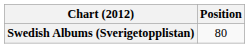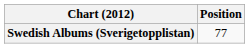 <table class="wikitable plainrowheaders" style="text-align:center">
 <tr>
 <th scope="col">Chart (2012)</th>
 <th scope="col">Position</th>
 </tr>
 <tr>
 <th scope="row">Swedish Albums (Sverigetopplistan)</th>
-<td>80</td>
+<td>77</td>
 </tr>
 </table>
